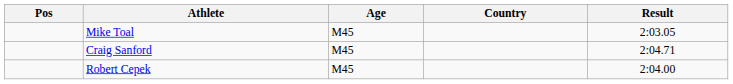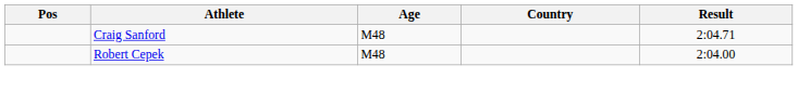 <table class="wikitable"  style="text-align:center; width:50%;">
 <tr>
 <th>Pos</th>
 <th>Athlete</th>
 <th>Age</th>
 <th>Country</th>
 <th>Result</th>
 </tr>
 <tr>
 <td align=center></td>
-<td align=left><a href='#'>Mike Toal</a></td>
-<td align=left>M45</td>
-<td align=left></td>
-<td>2:03.05</td>
-</tr>
-<tr>
-<td align=center></td>
 <td align=left><a href='#'>Craig Sanford</a></td>
-<td align=left>M45</td>
+<td align=left>M48</td>
 <td align=left></td>
 <td>2:04.71</td>
 </tr>
 <tr>
 <td align=center></td>
 <td align=left><a href='#'>Robert Cepek</a></td>
-<td align=left>M45</td>
+<td align=left>M48</td>
 <td align=left></td>
 <td>2:04.00</td>
 </tr>
 </table>
